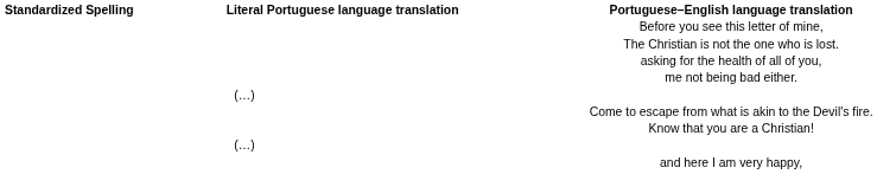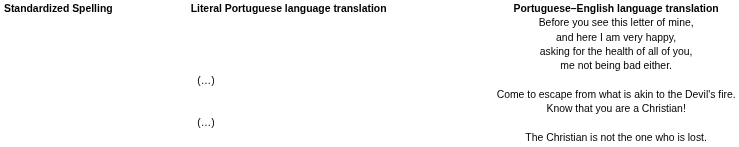 <table border=0px style=width:100%>
 <tr>
 <th>Standardized Spelling</th>
 <th>Literal Portuguese language translation</th>
 <th>Portuguese–English language translation</th>
 </tr>
 <tr>
 <td style=text-align:center></td>
 <td style=text-align:center></td>
 <td style=text-align:center>Before you see this letter of mine,</td>
 </tr>
 <tr>
 <td style=text-align:center></td>
 <td style=text-align:center></td>
-<td style=text-align:center>The Christian is not the one who is lost.</td>
+<td style=text-align:center>and here I am very happy,</td>
 </tr>
 <tr>
 <td style=text-align:center></td>
 <td style=text-align:center></td>
 <td style=text-align:center>asking for the health of all of you,</td>
 </tr>
 <tr>
 <td style=text-align:center></td>
 <td style=text-align:center></td>
 <td style=text-align:center>me not being bad either.</td>
 </tr>
 <tr>
 <td colspan=2; style=text-align:center>(…)</td>
 </tr>
 <tr>
 <td style=text-align:center></td>
 <td style=text-align:center></td>
 <td style=text-align:center>Come to escape from what is akin to the Devil's fire.</td>
 </tr>
 <tr>
 <td style=text-align:center></td>
 <td style=text-align:center></td>
 <td style=text-align:center>Know that you are a Christian!</td>
 </tr>
 <tr>
 <td colspan=2; style=text-align:center>(…)</td>
 </tr>
 <tr>
 <td style=text-align:center></td>
 <td style=text-align:center></td>
-<td style=text-align:center>and here I am very happy,</td>
+<td style=text-align:center>The Christian is not the one who is lost.</td>
 </tr>
 </table>
